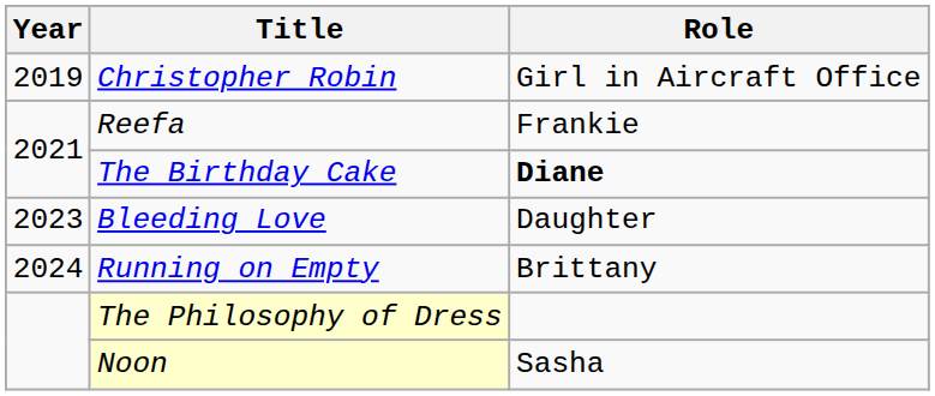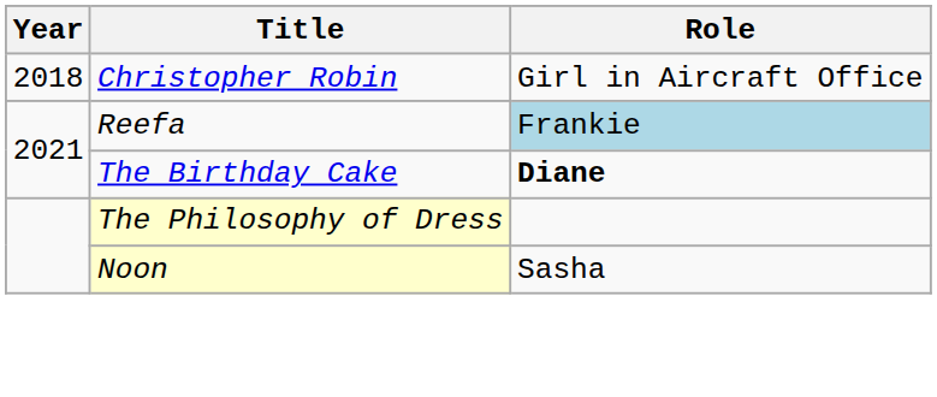 <table class="wikitable sortable">
 <tr>
 <th>Year</th>
 <th>Title</th>
 <th>Role</th>
 </tr>
 <tr>
-<td>2019</td>
+<td>2018</td>
 <td><a href='#'><em>Christopher Robin</em></a></td>
 <td>Girl in Aircraft Office</td>
 </tr>
 <tr>
 <td rowspan="2">2021</td>
 <td><em>Reefa</em></td>
-<td>Frankie</td>
+<td style="background: lightblue;">Frankie</td>
 </tr>
 <tr>
 <td><em><a href='#'>The Birthday Cake</a></em></td>
 <td><strong>Diane</strong></td>
-</tr>
-<tr>
-<td>2023</td>
-<td><a href='#'><em>Bleeding Love</em></a></td>
-<td>Daughter</td>
-</tr>
-<tr>
-<td>2024</td>
-<td><em><a href='#'>Running on Empty</a></em></td>
-<td>Brittany</td>
 </tr>
 <tr>
 <td rowspan="2"></td>
 <td style="background:#FFFFCC;"><em>The Philosophy of Dress</em> </td>
 <td></td>
 </tr>
 <tr>
 <td style="background:#FFFFCC;"><em>Noon</em> </td>
 <td>Sasha</td>
 </tr>
 </table>
